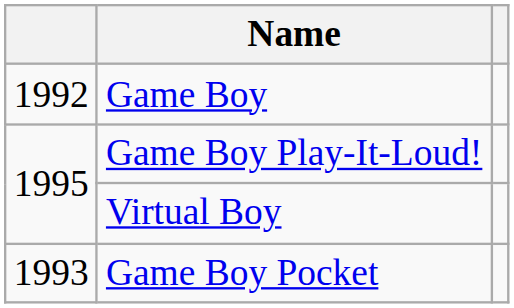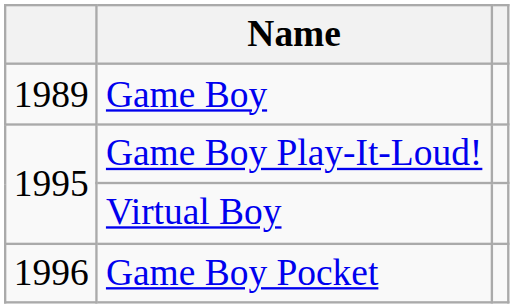 <table class="wikitable sortable">
 <tr>
 <th scope="col"></th>
 <th scope="col">Name</th>
 <th scope="col"></th>
 </tr>
 <tr>
-<td>1992</td>
+<td>1989</td>
 <td scope="row"><a href='#'>Game Boy</a> </td>
 <td></td>
 </tr>
 <tr>
 <td rowspan="2">1995</td>
 <td scope="row"><a href='#'>Game Boy Play-It-Loud!</a> </td>
 <td></td>
 </tr>
 <tr>
 <td scope="row"><a href='#'>Virtual Boy</a> </td>
 <td></td>
 </tr>
 <tr>
-<td>1993</td>
+<td>1996</td>
 <td scope="row"><a href='#'>Game Boy Pocket</a></td>
 <td></td>
 </tr>
 </table>
